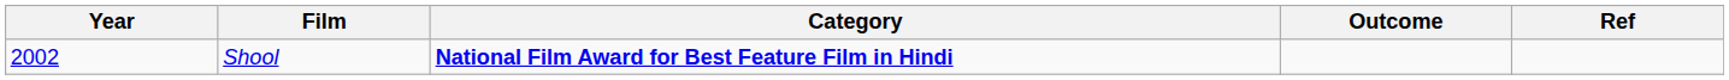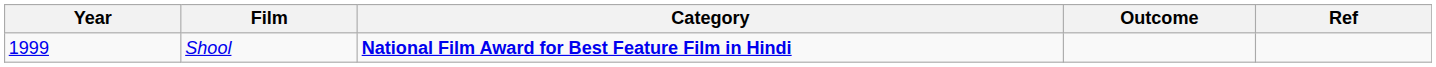 <table class="wikitable" style="width:100%;">
 <tr>
 <th width=5%>Year</th>
 <th style="width:5%;">Film</th>
 <th style="width:20%;">Category</th>
 <th style="width:5%;">Outcome</th>
 <th style="width:5%;">Ref</th>
 </tr>
 <tr>
-<td><a href='#'>2002</a></td>
+<td><a href='#'>1999</a></td>
 <td><em><a href='#'>Shool</a></em></td>
 <td><strong><a href='#'>National Film Award for Best Feature Film in Hindi</a></strong></td>
 <td></td>
 <td></td>
 </tr>
 </table>
